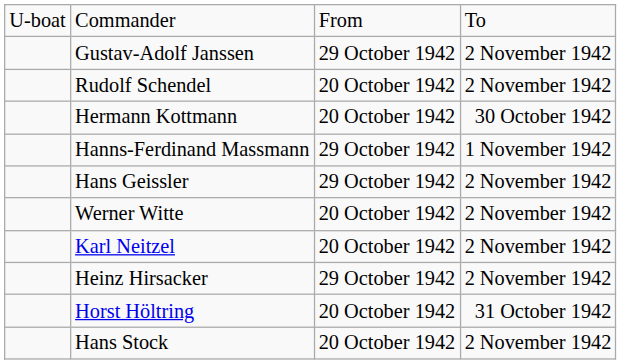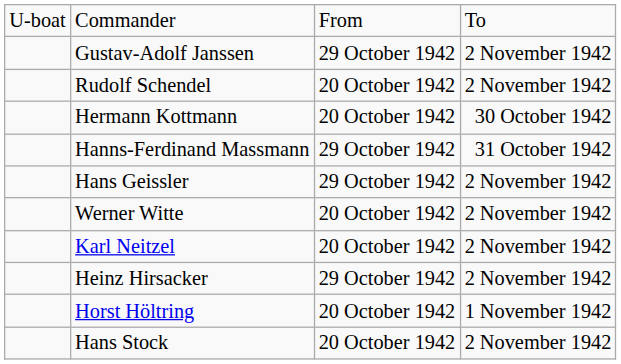 <table class="wikitable">
 <tr>
 <td>U-boat</td>
 <td>Commander</td>
 <td>From</td>
 <td>To</td>
 </tr>
 <tr>
 <td align="center"></td>
 <td align="left">Gustav-Adolf Janssen</td>
 <td align="right">29 October 1942</td>
 <td align="right">2 November 1942</td>
 </tr>
 <tr>
 <td align="center"></td>
 <td align="left">Rudolf Schendel</td>
 <td align="right">20 October 1942</td>
 <td align="right">2 November 1942</td>
 </tr>
 <tr>
 <td align="center"></td>
 <td align="left">Hermann Kottmann</td>
 <td align="right">20 October 1942</td>
 <td align="right">30 October 1942</td>
 </tr>
 <tr>
 <td align="center"></td>
 <td align="left">Hanns-Ferdinand Massmann</td>
 <td align="right">29 October 1942</td>
-<td align="right">1 November 1942</td>
+<td align="right">31 October 1942</td>
 </tr>
 <tr>
 <td align="center"></td>
 <td align="left">Hans Geissler</td>
 <td align="right">29 October 1942</td>
 <td align="right">2 November 1942</td>
 </tr>
 <tr>
 <td align="center"></td>
 <td align="left">Werner Witte</td>
 <td align="right">20 October 1942</td>
 <td align="right">2 November 1942</td>
 </tr>
 <tr>
 <td align="center"></td>
 <td align="left"><a href='#'>Karl Neitzel</a></td>
 <td align="right">20 October 1942</td>
 <td align="right">2 November 1942</td>
 </tr>
 <tr>
 <td align="center"></td>
 <td align="left">Heinz Hirsacker</td>
 <td align="right">29 October 1942</td>
 <td align="right">2 November 1942</td>
 </tr>
 <tr>
 <td align="center"></td>
 <td align="left"><a href='#'>Horst Höltring</a></td>
 <td align="right">20 October 1942</td>
-<td align="right">31 October 1942</td>
+<td align="right">1 November 1942</td>
 </tr>
 <tr>
 <td align="center"></td>
 <td align="left">Hans Stock</td>
 <td align="right">20 October 1942</td>
 <td align="right">2 November 1942</td>
 </tr>
 </table>
